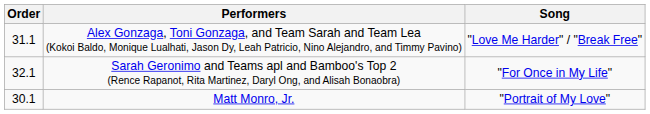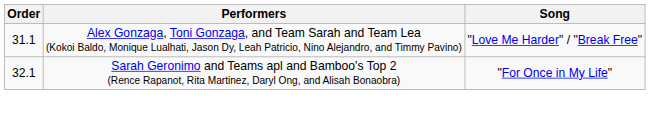 <table class="wikitable" style="text-align:center;">
 <tr>
 <th>Order</th>
 <th>Performers</th>
 <th>Song</th>
 </tr>
 <tr>
 <td>31.1</td>
 <td><a href='#'>Alex Gonzaga</a>, <a href='#'>Toni Gonzaga</a>, and Team Sarah and Team Lea<br><small>(Kokoi Baldo, Monique Lualhati, Jason Dy, Leah Patricio, Nino Alejandro, and Timmy Pavino)</small></td>
 <td>"<a href='#'>Love Me Harder</a>" / "<a href='#'>Break Free</a>"</td>
 </tr>
 <tr>
 <td>32.1</td>
 <td><a href='#'>Sarah Geronimo</a> and Teams apl and Bamboo's Top 2<br><small>(Rence Rapanot, Rita Martinez, Daryl Ong, and Alisah Bonaobra)</small></td>
 <td>"<a href='#'>For Once in My Life</a>"</td>
 </tr>
-<tr>
-<td>30.1</td>
-<td><a href='#'>Matt Monro, Jr.</a></td>
-<td>"<a href='#'>Portrait of My Love</a>"</td>
-</tr>
 </table>
